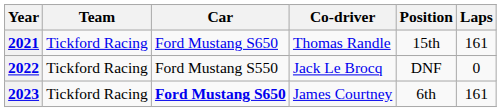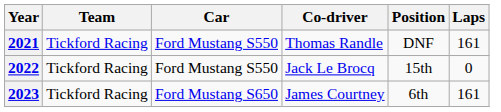 <table class="wikitable" style="font-size: 95%;">
 <tr>
 <th>Year</th>
 <th>Team</th>
 <th>Car</th>
 <th>Co-driver</th>
 <th>Position</th>
 <th>Laps</th>
 </tr>
 <tr>
 <th><a href='#'>2021</a></th>
 <td><a href='#'>Tickford Racing</a></td>
-<td><a href='#'>Ford Mustang S650</a></td>
+<td><a href='#'>Ford Mustang S550</a></td>
 <td> <a href='#'>Thomas Randle</a></td>
-<td align="center">15th</td>
+<td align="center">DNF</td>
 <td align="center">161</td>
 </tr>
 <tr>
 <th><a href='#'>2022</a></th>
 <td>Tickford Racing</td>
 <td>Ford Mustang S550</td>
 <td> <a href='#'>Jack Le Brocq</a></td>
-<td align="center">DNF</td>
+<td align="center">15th</td>
 <td align="center">0</td>
 </tr>
 <tr>
 <th><a href='#'>2023</a></th>
 <td>Tickford Racing</td>
-<td><strong><a href='#'>Ford Mustang S650</a></strong></td>
+<td><a href='#'>Ford Mustang S650</a></td>
 <td> <a href='#'>James Courtney</a></td>
 <td align="center">6th</td>
 <td align="center">161</td>
 </tr>
 </table>
